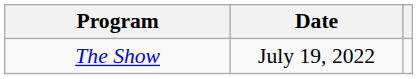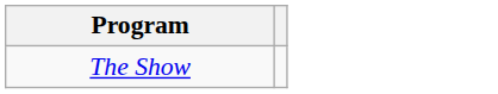 <table class="wikitable sortable" style="text-align:center;">
 <tr>
 <th width="160">Program</th>
-<th width="120">Date</th>
 <th class="unsortable"></th>
 </tr>
 <tr>
 <td><em><a href='#'>The Show</a></em></td>
-<td>July 19, 2022</td>
 <td></td>
 </tr>
 </table>
